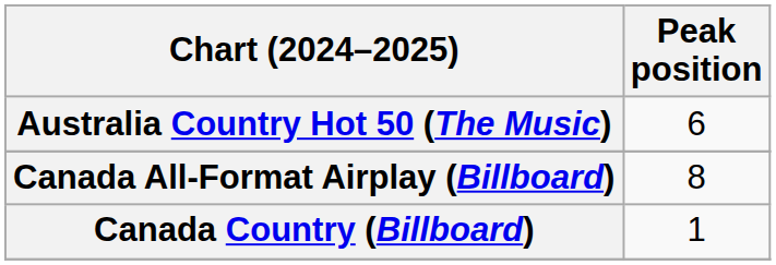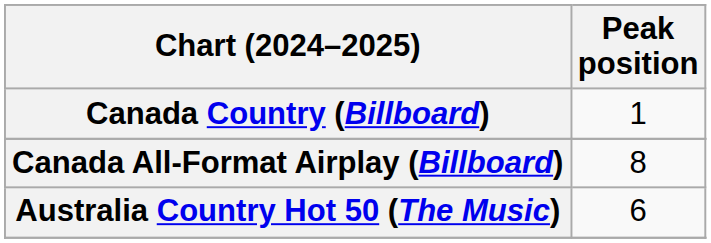 <table class="wikitable sortable plainrowheaders" style="text-align:center">
 <tr>
 <th scope="col">Chart (2024–2025)</th>
 <th scope="col">Peak<br>position</th>
+</tr>
+<tr>
+<th scope="row">Canada <a href='#'>Country</a> (<em><a href='#'>Billboard</a></em>)</th>
+<td>1</td>
+</tr>
+<tr>
+</tr>
+<tr>
+<th scope="row">Canada All-Format Airplay (<em><a href='#'>Billboard</a></em>)</th>
+<td>8</td>
 </tr>
 <tr>
 <th scope="row">Australia <a href='#'>Country Hot 50</a> (<em><a href='#'>The Music</a></em>)</th>
 <td>6</td>
 </tr>
 <tr>
 </tr>
 <tr>
-<th scope="row">Canada All-Format Airplay (<em><a href='#'>Billboard</a></em>)</th>
-<td>8</td>
-</tr>
-<tr>
-<th scope="row">Canada <a href='#'>Country</a> (<em><a href='#'>Billboard</a></em>)</th>
-<td>1</td>
-</tr>
-<tr>
-</tr>
-<tr>
 </tr>
 <tr>
 </tr>
 </table>
